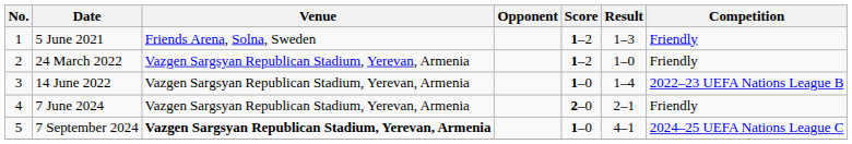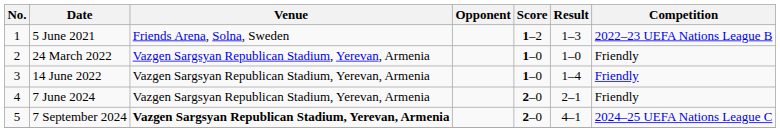 <table class="wikitable sortable">
 <tr>
 <th scope="col">No.</th>
 <th scope="col">Date</th>
 <th scope="col">Venue</th>
 <th scope="col">Opponent</th>
 <th scope="col">Score</th>
 <th scope="col">Result</th>
 <th scope="col">Competition</th>
 </tr>
 <tr>
 <td style="text-align:center">1</td>
 <td>5 June 2021</td>
 <td><a href='#'>Friends Arena</a>, <a href='#'>Solna</a>, Sweden</td>
 <td></td>
 <td style="text-align:center"><strong>1</strong>–2</td>
 <td style="text-align:center">1–3</td>
-<td><a href='#'>Friendly</a></td>
+<td><a href='#'>2022–23 UEFA Nations League B</a></td>
 </tr>
 <tr>
 <td style="text-align:center">2</td>
 <td>24 March 2022</td>
 <td><a href='#'>Vazgen Sargsyan Republican Stadium</a>, <a href='#'>Yerevan</a>, Armenia</td>
 <td></td>
-<td style="text-align:center"><strong>1</strong>–2</td>
+<td style="text-align:center"><strong>1</strong>–0</td>
 <td style="text-align:center">1–0</td>
 <td>Friendly</td>
 </tr>
 <tr>
 <td style="text-align:center">3</td>
 <td>14 June 2022</td>
 <td>Vazgen Sargsyan Republican Stadium, Yerevan, Armenia</td>
 <td></td>
 <td style="text-align:center"><strong>1</strong>–0</td>
 <td style="text-align:center">1–4</td>
-<td><a href='#'>2022–23 UEFA Nations League B</a></td>
+<td><a href='#'>Friendly</a></td>
 </tr>
 <tr>
 <td style="text-align:center">4</td>
 <td>7 June 2024</td>
 <td>Vazgen Sargsyan Republican Stadium, Yerevan, Armenia</td>
 <td></td>
 <td style="text-align:center"><strong>2</strong>–0</td>
 <td style="text-align:center">2–1</td>
 <td>Friendly</td>
 </tr>
 <tr>
 <td style="text-align:center">5</td>
 <td>7 September 2024</td>
 <td><strong>Vazgen Sargsyan Republican Stadium, Yerevan, Armenia</strong></td>
 <td></td>
-<td style="text-align:center"><strong>1</strong>–0</td>
+<td style="text-align:center"><strong>2</strong>–0</td>
 <td style="text-align:center">4–1</td>
 <td><a href='#'>2024–25 UEFA Nations League C</a></td>
 </tr>
 <tr>
 </tr>
 </table>
